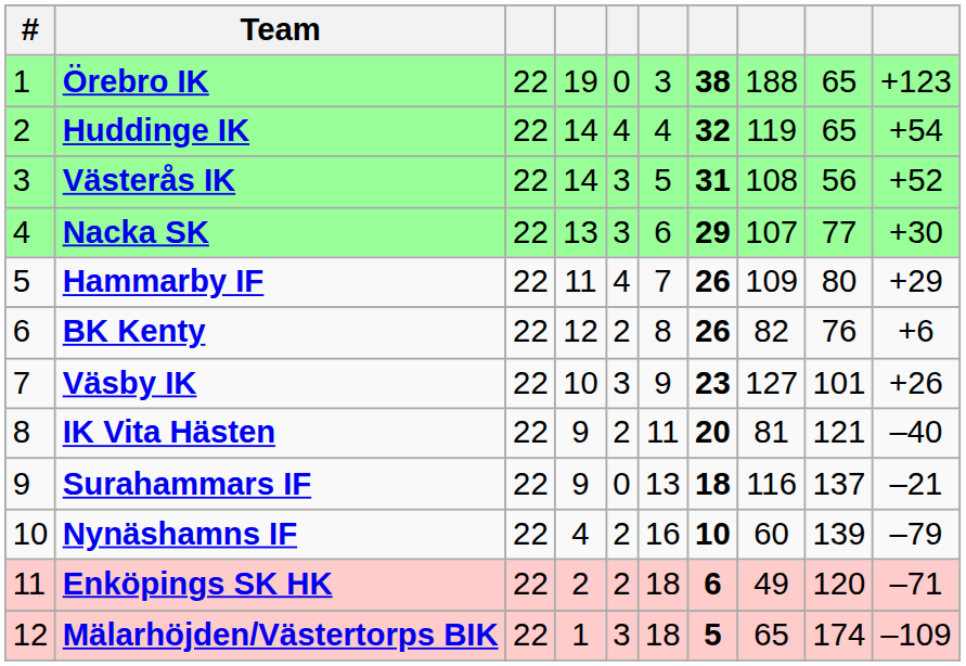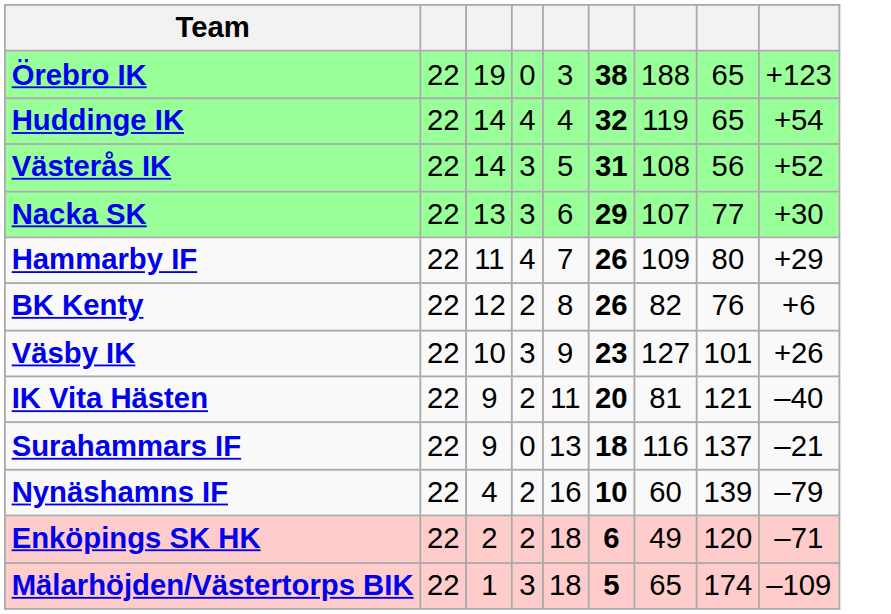 <table class="wikitable sortable">
 <tr>
-<th>#</th>
 <th>Team</th>
 <th></th>
 <th></th>
 <th></th>
 <th></th>
 <th></th>
 <th></th>
 <th></th>
 <th></th>
 </tr>
 <tr style="background: #99FF99;">
-<td>1</td>
 <td><strong><a href='#'>Örebro IK</a></strong></td>
 <td style="text-align: center;">22</td>
 <td style="text-align: center;">19</td>
 <td style="text-align: center;">0</td>
 <td style="text-align: center;">3</td>
 <td style="text-align: center;"><strong>38</strong></td>
 <td style="text-align: center;">188</td>
 <td style="text-align: center;">65</td>
 <td style="text-align: center;">+123</td>
 </tr>
 <tr style="background: #99FF99;">
-<td>2</td>
 <td><strong><a href='#'>Huddinge IK</a></strong></td>
 <td style="text-align: center;">22</td>
 <td style="text-align: center;">14</td>
 <td style="text-align: center;">4</td>
 <td style="text-align: center;">4</td>
 <td style="text-align: center;"><strong>32</strong></td>
 <td style="text-align: center;">119</td>
 <td style="text-align: center;">65</td>
 <td style="text-align: center;">+54</td>
 </tr>
 <tr style="background: #99FF99;">
-<td>3</td>
 <td><strong><a href='#'>Västerås IK</a></strong></td>
 <td style="text-align: center;">22</td>
 <td style="text-align: center;">14</td>
 <td style="text-align: center;">3</td>
 <td style="text-align: center;">5</td>
 <td style="text-align: center;"><strong>31</strong></td>
 <td style="text-align: center;">108</td>
 <td style="text-align: center;">56</td>
 <td style="text-align: center;">+52</td>
 </tr>
 <tr style="background: #99FF99;">
-<td>4</td>
 <td><strong><a href='#'>Nacka SK</a></strong></td>
 <td style="text-align: center;">22</td>
 <td style="text-align: center;">13</td>
 <td style="text-align: center;">3</td>
 <td style="text-align: center;">6</td>
 <td style="text-align: center;"><strong>29</strong></td>
 <td style="text-align: center;">107</td>
 <td style="text-align: center;">77</td>
 <td style="text-align: center;">+30</td>
 </tr>
 <tr>
-<td>5</td>
 <td><strong><a href='#'>Hammarby IF</a></strong></td>
 <td style="text-align: center;">22</td>
 <td style="text-align: center;">11</td>
 <td style="text-align: center;">4</td>
 <td style="text-align: center;">7</td>
 <td style="text-align: center;"><strong>26</strong></td>
 <td style="text-align: center;">109</td>
 <td style="text-align: center;">80</td>
 <td style="text-align: center;">+29</td>
 </tr>
 <tr>
-<td>6</td>
 <td><strong><a href='#'>BK Kenty</a></strong></td>
 <td style="text-align: center;">22</td>
 <td style="text-align: center;">12</td>
 <td style="text-align: center;">2</td>
 <td style="text-align: center;">8</td>
 <td style="text-align: center;"><strong>26</strong></td>
 <td style="text-align: center;">82</td>
 <td style="text-align: center;">76</td>
 <td style="text-align: center;">+6</td>
 </tr>
 <tr>
-<td>7</td>
 <td><strong><a href='#'>Väsby IK</a></strong></td>
 <td style="text-align: center;">22</td>
 <td style="text-align: center;">10</td>
 <td style="text-align: center;">3</td>
 <td style="text-align: center;">9</td>
 <td style="text-align: center;"><strong>23</strong></td>
 <td style="text-align: center;">127</td>
 <td style="text-align: center;">101</td>
 <td style="text-align: center;">+26</td>
 </tr>
 <tr>
-<td>8</td>
 <td><strong><a href='#'>IK Vita Hästen</a></strong></td>
 <td style="text-align: center;">22</td>
 <td style="text-align: center;">9</td>
 <td style="text-align: center;">2</td>
 <td style="text-align: center;">11</td>
 <td style="text-align: center;"><strong>20</strong></td>
 <td style="text-align: center;">81</td>
 <td style="text-align: center;">121</td>
 <td style="text-align: center;">–40</td>
 </tr>
 <tr>
-<td>9</td>
 <td><strong><a href='#'>Surahammars IF</a></strong></td>
 <td style="text-align: center;">22</td>
 <td style="text-align: center;">9</td>
 <td style="text-align: center;">0</td>
 <td style="text-align: center;">13</td>
 <td style="text-align: center;"><strong>18</strong></td>
 <td style="text-align: center;">116</td>
 <td style="text-align: center;">137</td>
 <td style="text-align: center;">–21</td>
 </tr>
 <tr>
-<td>10</td>
 <td><strong><a href='#'>Nynäshamns IF</a></strong></td>
 <td style="text-align: center;">22</td>
 <td style="text-align: center;">4</td>
 <td style="text-align: center;">2</td>
 <td style="text-align: center;">16</td>
 <td style="text-align: center;"><strong>10</strong></td>
 <td style="text-align: center;">60</td>
 <td style="text-align: center;">139</td>
 <td style="text-align: center;">–79</td>
 </tr>
 <tr style="background: #FFCCCC;">
-<td>11</td>
 <td><strong><a href='#'>Enköpings SK HK</a></strong></td>
 <td style="text-align: center;">22</td>
 <td style="text-align: center;">2</td>
 <td style="text-align: center;">2</td>
 <td style="text-align: center;">18</td>
 <td style="text-align: center;"><strong>6</strong></td>
 <td style="text-align: center;">49</td>
 <td style="text-align: center;">120</td>
 <td style="text-align: center;">–71</td>
 </tr>
 <tr style="background: #FFCCCC;">
-<td>12</td>
 <td><strong><a href='#'>Mälarhöjden/Västertorps BIK</a></strong></td>
 <td style="text-align: center;">22</td>
 <td style="text-align: center;">1</td>
 <td style="text-align: center;">3</td>
 <td style="text-align: center;">18</td>
 <td style="text-align: center;"><strong>5</strong></td>
 <td style="text-align: center;">65</td>
 <td style="text-align: center;">174</td>
 <td style="text-align: center;">–109</td>
 </tr>
 </table>
